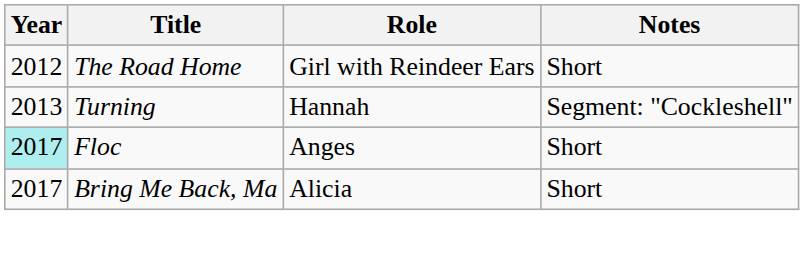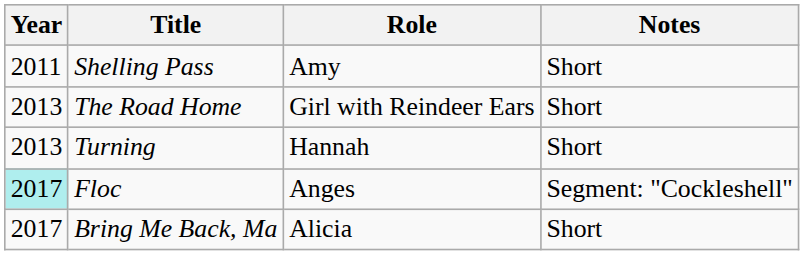 <table class="wikitable">
 <tr>
 <th>Year</th>
 <th>Title</th>
 <th>Role</th>
 <th>Notes</th>
 </tr>
 <tr>
-<td>2012</td>
+<td>2011</td>
+<td><em>Shelling Pass</em></td>
+<td>Amy</td>
+<td>Short</td>
+</tr>
+<tr>
+<td>2013</td>
 <td><em>The Road Home</em></td>
 <td>Girl with Reindeer Ears</td>
 <td>Short</td>
 </tr>
 <tr>
 <td>2013</td>
 <td><em>Turning</em></td>
 <td>Hannah</td>
-<td>Segment: "Cockleshell"</td>
+<td>Short</td>
 </tr>
 <tr>
 <td style="background: paleturquoise;">2017</td>
 <td><em>Floc</em></td>
 <td>Anges</td>
-<td>Short</td>
+<td>Segment: "Cockleshell"</td>
 </tr>
 <tr>
 <td>2017</td>
 <td><em>Bring Me Back, Ma</em></td>
 <td>Alicia</td>
 <td>Short</td>
 </tr>
 </table>
